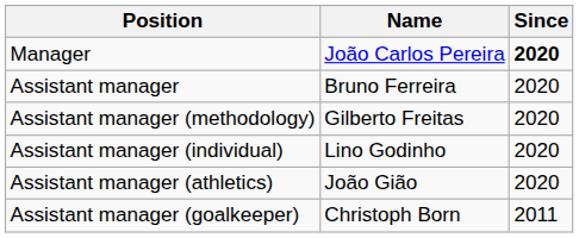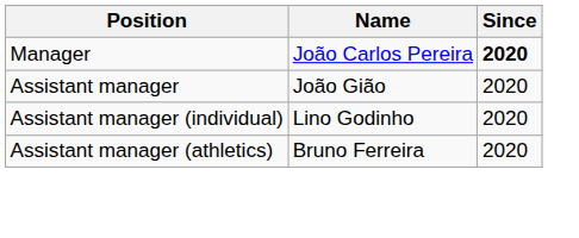 <table class= wikitable>
 <tr>
 <th>Position</th>
 <th>Name</th>
 <th>Since</th>
 </tr>
 <tr>
 <td>Manager</td>
 <td> <a href='#'>João Carlos Pereira</a></td>
 <td><strong>2020</strong></td>
 </tr>
 <tr>
 <td>Assistant manager</td>
-<td> Bruno Ferreira</td>
-<td>2020</td>
-</tr>
-<tr>
-<td>Assistant manager (methodology)</td>
-<td> Gilberto Freitas</td>
+<td> João Gião</td>
 <td>2020</td>
 </tr>
 <tr>
 <td>Assistant manager (individual)</td>
 <td> Lino Godinho</td>
 <td>2020</td>
 </tr>
 <tr>
 <td>Assistant manager (athletics)</td>
-<td> João Gião</td>
+<td> Bruno Ferreira</td>
 <td>2020</td>
 </tr>
-<tr>
-<td>Assistant manager (goalkeeper)</td>
-<td> Christoph Born</td>
-<td>2011</td>
-</tr>
 </table>
